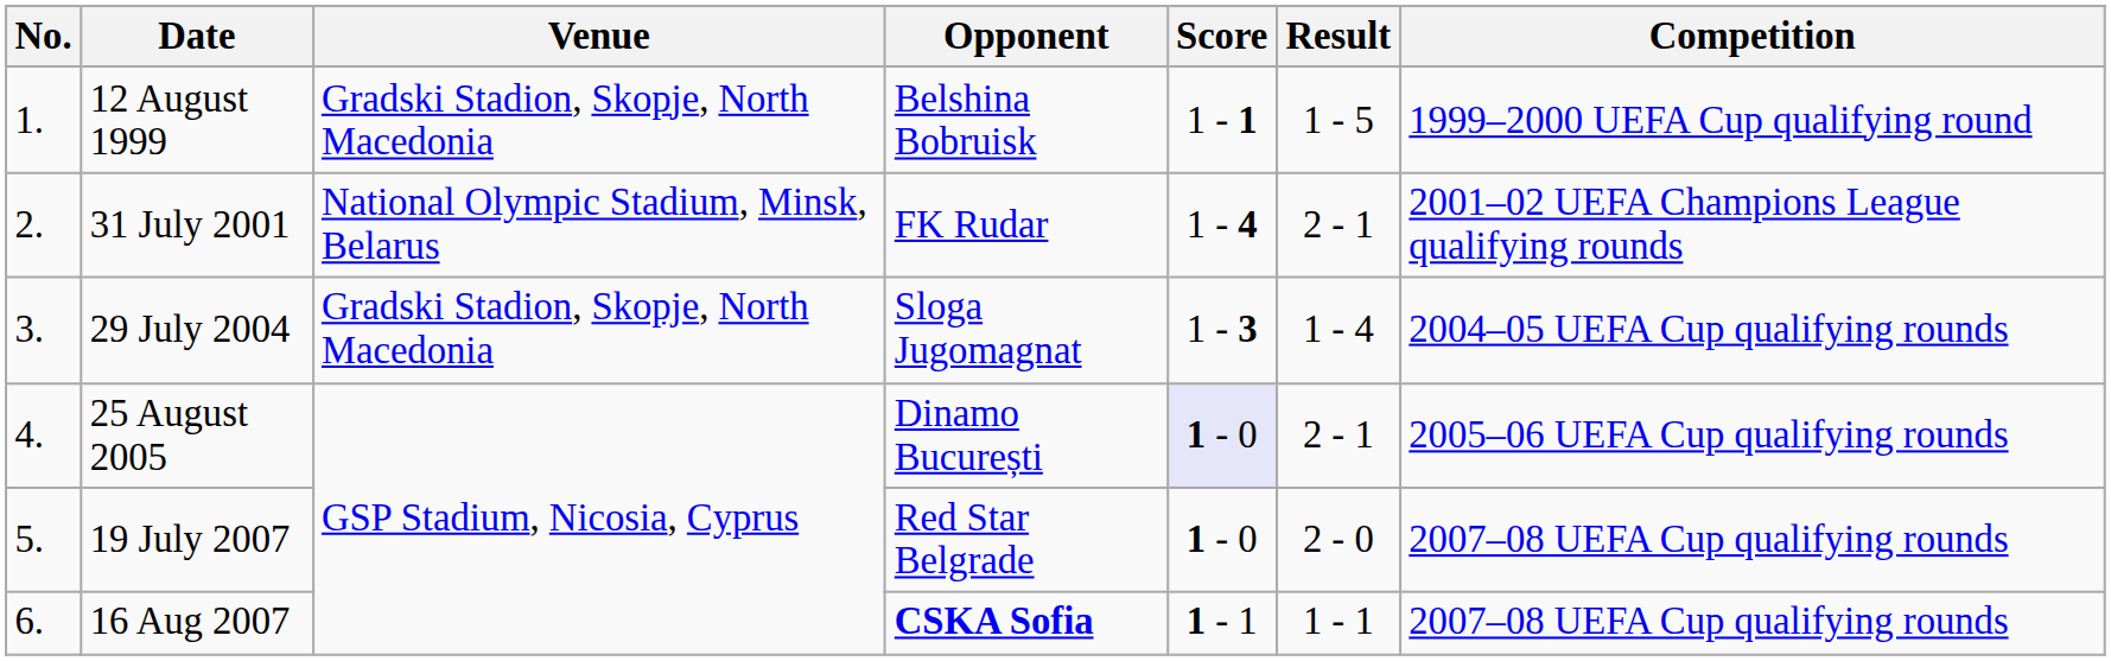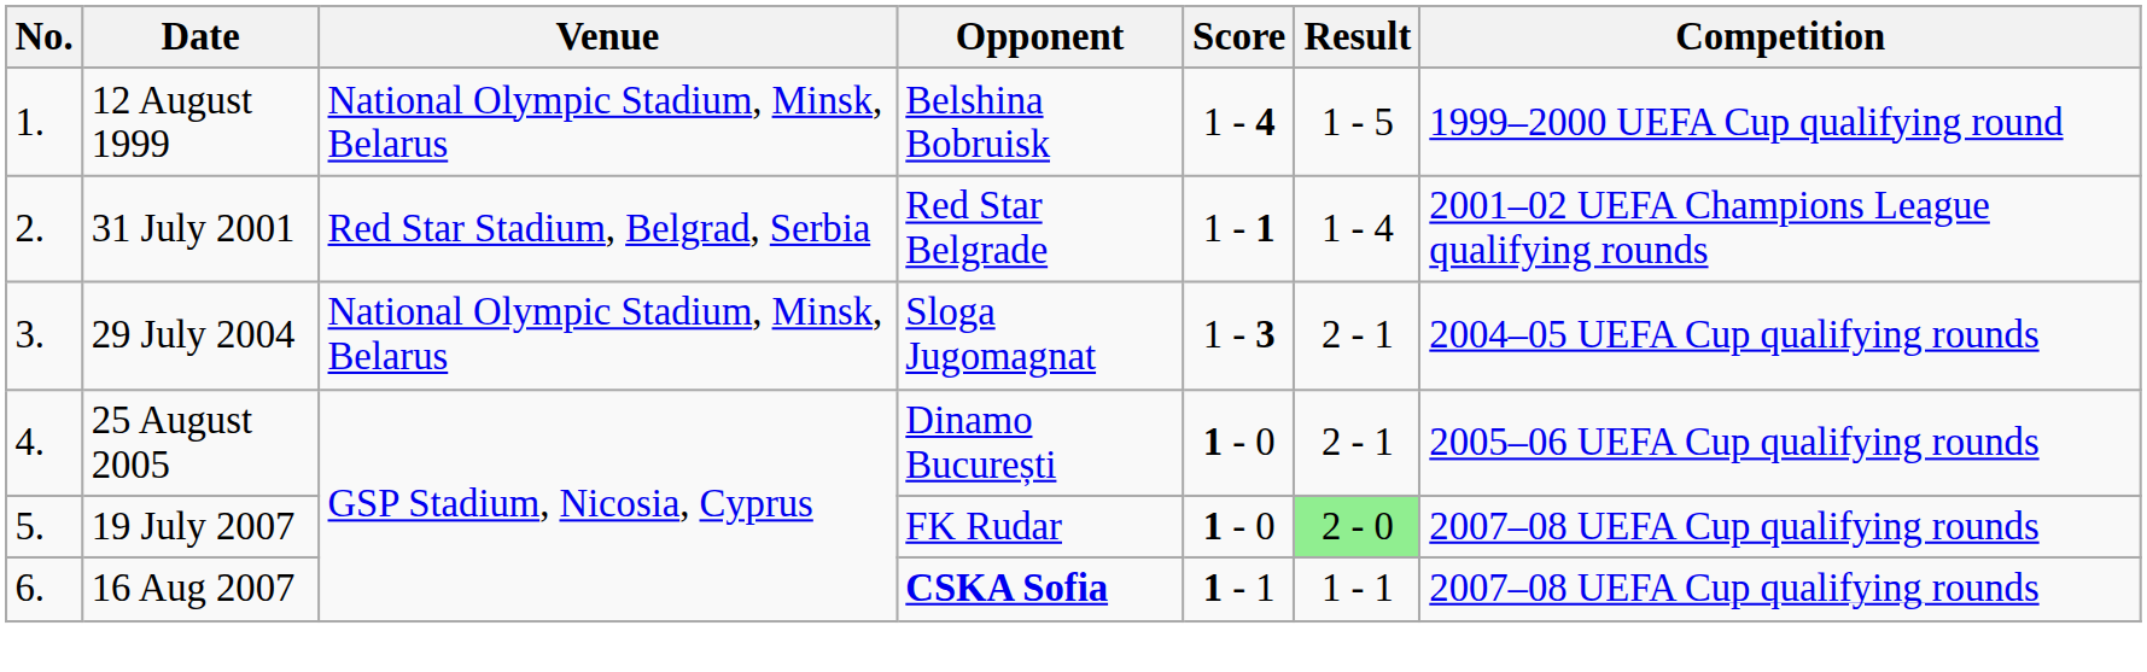 <table class="wikitable">
 <tr>
 <th>No.</th>
 <th>Date</th>
 <th>Venue</th>
 <th>Opponent</th>
 <th>Score</th>
 <th>Result</th>
 <th>Competition</th>
 </tr>
 <tr>
 <td>1.</td>
 <td>12 August 1999</td>
-<td rowspan=1><a href='#'>Gradski Stadion</a>, <a href='#'>Skopje</a>, <a href='#'>North Macedonia</a></td>
+<td rowspan=1><a href='#'>National Olympic Stadium</a>, <a href='#'>Minsk</a>, <a href='#'>Belarus</a></td>
 <td>  <a href='#'>Belshina Bobruisk</a></td>
-<td align=center>1 - <strong>1</strong></td>
+<td align=center>1 - <strong>4</strong></td>
 <td align=center>1 - 5</td>
 <td><a href='#'>1999–2000 UEFA Cup qualifying round</a></td>
 </tr>
 <tr>
 <td>2.</td>
 <td>31 July 2001</td>
-<td rowspan=1><a href='#'>National Olympic Stadium</a>, <a href='#'>Minsk</a>, <a href='#'>Belarus</a></td>
-<td>  <a href='#'>FK Rudar</a></td>
-<td align=center>1 - <strong>4</strong></td>
-<td align=center>2 - 1</td>
+<td rowspan=1><a href='#'>Red Star Stadium</a>, <a href='#'>Belgrad</a>, <a href='#'>Serbia</a></td>
+<td>  <a href='#'>Red Star Belgrade</a></td>
+<td align=center>1 - <strong>1</strong></td>
+<td align=center>1 - 4</td>
 <td><a href='#'>2001–02 UEFA Champions League qualifying rounds</a></td>
 </tr>
 <tr>
 <td>3.</td>
 <td>29 July 2004</td>
-<td rowspan=1><a href='#'>Gradski Stadion</a>, <a href='#'>Skopje</a>, <a href='#'>North Macedonia</a></td>
+<td rowspan=1><a href='#'>National Olympic Stadium</a>, <a href='#'>Minsk</a>, <a href='#'>Belarus</a></td>
 <td>  <a href='#'>Sloga Jugomagnat</a></td>
 <td align=center>1 - <strong>3</strong></td>
-<td align=center>1 - 4</td>
+<td align=center>2 - 1</td>
 <td><a href='#'>2004–05 UEFA Cup qualifying rounds</a></td>
 </tr>
 <tr>
 <td>4.</td>
 <td>25 August 2005</td>
 <td rowspan=3><a href='#'>GSP Stadium</a>, <a href='#'>Nicosia</a>, <a href='#'>Cyprus</a></td>
 <td>  <a href='#'>Dinamo București</a></td>
-<td align=center style="background: lavender;"><strong>1</strong> - 0</td>
+<td align=center><strong>1</strong> - 0</td>
 <td align=center>2 - 1</td>
 <td><a href='#'>2005–06 UEFA Cup qualifying rounds</a></td>
 </tr>
 <tr>
 <td>5.</td>
 <td>19 July 2007</td>
-<td>  <a href='#'>Red Star Belgrade</a></td>
+<td>  <a href='#'>FK Rudar</a></td>
 <td align=center><strong>1</strong> - 0</td>
-<td align=center>2 - 0</td>
+<td align=center style="background: lightgreen;">2 - 0</td>
 <td><a href='#'>2007–08 UEFA Cup qualifying rounds</a></td>
 </tr>
 <tr>
 <td>6.</td>
 <td>16 Aug 2007</td>
 <td><strong>  <a href='#'>CSKA Sofia</a></strong></td>
 <td align=center><strong>1</strong> - 1</td>
 <td align=center>1 - 1</td>
 <td><a href='#'>2007–08 UEFA Cup qualifying rounds</a></td>
 </tr>
 </table>
